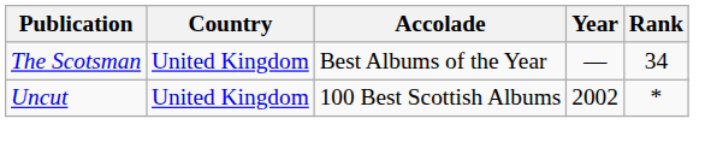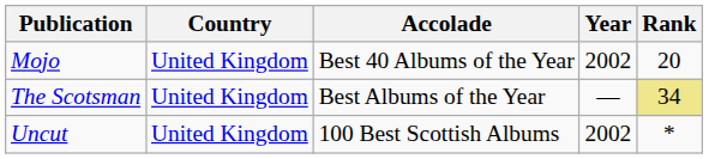 <table class="wikitable">
 <tr>
 <th>Publication</th>
 <th>Country</th>
 <th>Accolade</th>
 <th>Year</th>
 <th>Rank</th>
 </tr>
 <tr>
+<td><em><a href='#'>Mojo</a></em></td>
+<td><a href='#'>United Kingdom</a></td>
+<td>Best 40 Albums of the Year</td>
+<td>2002</td>
+<td align="center">20</td>
+</tr>
+<tr>
 <td><em><a href='#'>The Scotsman</a></em></td>
 <td><a href='#'>United Kingdom</a></td>
 <td>Best Albums of the Year</td>
 <td align="center">—</td>
-<td align="center">34</td>
+<td align="center" style="background: khaki;">34</td>
 </tr>
 <tr>
 <td><em><a href='#'>Uncut</a></em></td>
 <td><a href='#'>United Kingdom</a></td>
 <td>100 Best Scottish Albums</td>
 <td>2002</td>
 <td align="center">*</td>
 </tr>
 </table>
